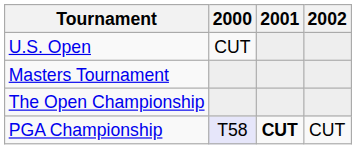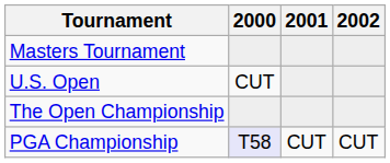 <table class="wikitable" style="font-size:95%;text-align:center;">
 <tr>
 <th>Tournament</th>
 <th>2000</th>
 <th>2001</th>
 <th>2002</th>
 </tr>
 <tr>
-<td align=left><a href='#'>U.S. Open</a></td>
-<td>CUT</td>
+<td align=left><a href='#'>Masters Tournament</a></td>
+<td style="background:#eeeeee;"></td>
 <td style="background:#eeeeee;"></td>
 <td style="background:#eeeeee;"></td>
 </tr>
 <tr>
-<td align=left><a href='#'>Masters Tournament</a></td>
-<td style="background:#eeeeee;"></td>
+<td align=left><a href='#'>U.S. Open</a></td>
+<td>CUT</td>
 <td style="background:#eeeeee;"></td>
 <td style="background:#eeeeee;"></td>
 </tr>
 <tr>
 <td align=left><a href='#'>The Open Championship</a></td>
 <td style="background:#eeeeee;"></td>
 <td style="background:#eeeeee;"></td>
 <td style="background:#eeeeee;"></td>
 </tr>
 <tr>
 <td align=left><a href='#'>PGA Championship</a></td>
 <td style="background: lavender;">T58</td>
-<td><strong>CUT</strong></td>
+<td>CUT</td>
 <td>CUT</td>
 </tr>
 </table>
